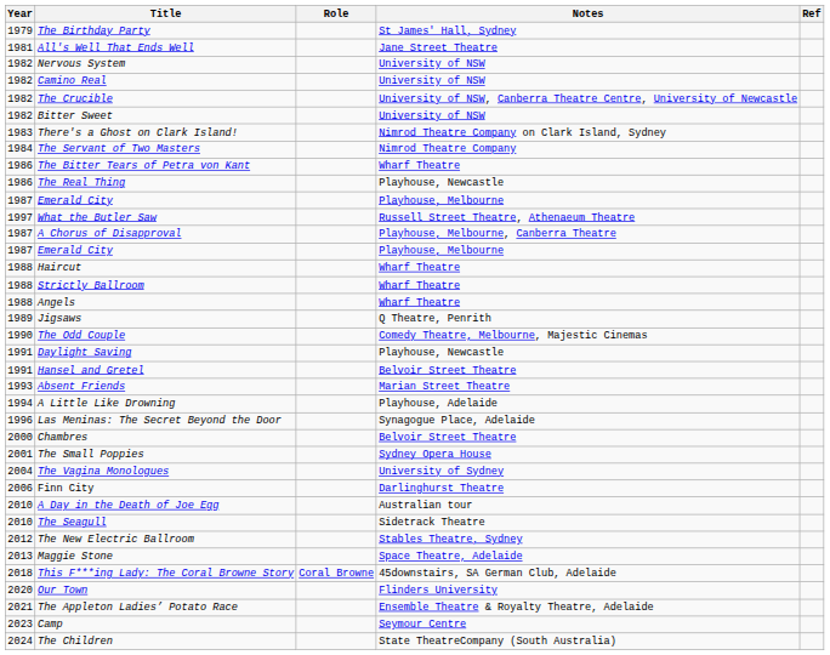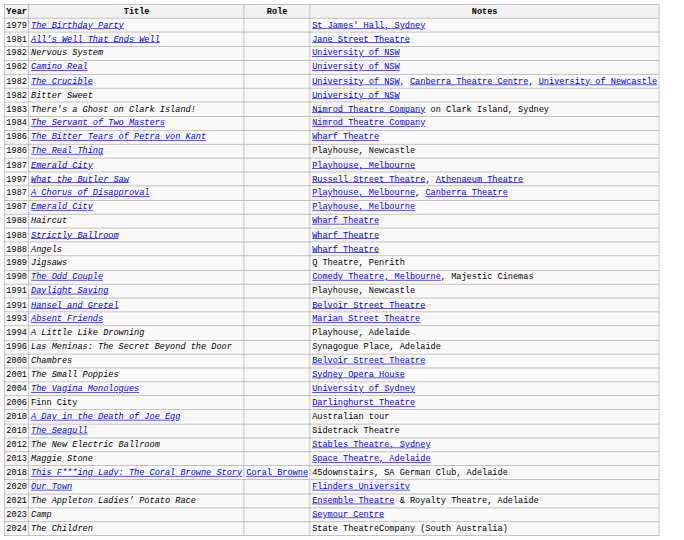 <table class="wikitable sortable">
 <tr>
 <th>Year</th>
 <th>Title</th>
 <th>Role</th>
 <th>Notes</th>
-<th>Ref</th>
 </tr>
 <tr>
 <td>1979</td>
 <td><em><a href='#'>The Birthday Party</a></em></td>
 <td></td>
 <td><a href='#'>St James' Hall, Sydney</a></td>
-<td></td>
 </tr>
 <tr>
 <td>1981</td>
 <td><em><a href='#'>All's Well That Ends Well</a></em></td>
 <td></td>
 <td><a href='#'>Jane Street Theatre</a></td>
-<td></td>
 </tr>
 <tr>
 <td>1982</td>
 <td><em>Nervous System</em></td>
 <td></td>
 <td><a href='#'>University of NSW</a></td>
-<td></td>
 </tr>
 <tr>
 <td>1982</td>
 <td><em><a href='#'>Camino Real</a></em></td>
 <td></td>
 <td><a href='#'>University of NSW</a></td>
-<td></td>
 </tr>
 <tr>
 <td>1982</td>
 <td><em><a href='#'>The Crucible</a></em></td>
 <td></td>
 <td><a href='#'>University of NSW</a>, <a href='#'>Canberra Theatre Centre</a>, <a href='#'>University of Newcastle</a></td>
-<td></td>
 </tr>
 <tr>
 <td>1982</td>
 <td><em>Bitter Sweet</em></td>
 <td></td>
 <td><a href='#'>University of NSW</a></td>
-<td></td>
 </tr>
 <tr>
 <td>1983</td>
 <td><em>There's a Ghost on Clark Island!</em></td>
 <td></td>
 <td><a href='#'>Nimrod Theatre Company</a> on Clark Island, Sydney</td>
-<td></td>
 </tr>
 <tr>
 <td>1984</td>
 <td><em><a href='#'>The Servant of Two Masters</a></em></td>
 <td></td>
 <td><a href='#'>Nimrod Theatre Company</a></td>
-<td></td>
 </tr>
 <tr>
 <td>1986</td>
 <td><em><a href='#'>The Bitter Tears of Petra von Kant</a></em></td>
 <td></td>
 <td><a href='#'>Wharf Theatre</a></td>
-<td></td>
 </tr>
 <tr>
 <td>1986</td>
 <td><em><a href='#'>The Real Thing</a></em></td>
 <td></td>
 <td>Playhouse, Newcastle</td>
-<td></td>
 </tr>
 <tr>
 <td>1987</td>
 <td><em><a href='#'>Emerald City</a></em></td>
 <td></td>
 <td><a href='#'>Playhouse, Melbourne</a></td>
-<td></td>
 </tr>
 <tr>
 <td>1997</td>
 <td><em><a href='#'>What the Butler Saw</a></em></td>
 <td></td>
 <td><a href='#'>Russell Street Theatre</a>, <a href='#'>Athenaeum Theatre</a></td>
-<td></td>
 </tr>
 <tr>
 <td>1987</td>
 <td><em><a href='#'>A Chorus of Disapproval</a></em></td>
 <td></td>
 <td><a href='#'>Playhouse, Melbourne</a>, <a href='#'>Canberra Theatre</a></td>
-<td></td>
 </tr>
 <tr>
 <td>1987</td>
 <td><em><a href='#'>Emerald City</a></em></td>
 <td></td>
 <td><a href='#'>Playhouse, Melbourne</a></td>
-<td></td>
 </tr>
 <tr>
 <td>1988</td>
 <td><em>Haircut</em></td>
 <td></td>
 <td><a href='#'>Wharf Theatre</a></td>
-<td></td>
 </tr>
 <tr>
 <td>1988</td>
 <td><em><a href='#'>Strictly Ballroom</a></em></td>
 <td></td>
 <td><a href='#'>Wharf Theatre</a></td>
-<td></td>
 </tr>
 <tr>
 <td>1988</td>
 <td><em>Angels</em></td>
 <td></td>
 <td><a href='#'>Wharf Theatre</a></td>
-<td></td>
 </tr>
 <tr>
 <td>1989</td>
 <td><em>Jigsaws</em></td>
 <td></td>
 <td>Q Theatre, Penrith</td>
-<td></td>
 </tr>
 <tr>
 <td>1990</td>
 <td><em><a href='#'>The Odd Couple</a></em></td>
 <td></td>
 <td><a href='#'>Comedy Theatre, Melbourne</a>, Majestic Cinemas</td>
-<td></td>
 </tr>
 <tr>
 <td>1991</td>
 <td><em><a href='#'>Daylight Saving</a></em></td>
 <td></td>
 <td>Playhouse, Newcastle</td>
-<td></td>
 </tr>
 <tr>
 <td>1991</td>
 <td><em><a href='#'>Hansel and Gretel</a></em></td>
 <td></td>
 <td><a href='#'>Belvoir Street Theatre</a></td>
-<td></td>
 </tr>
 <tr>
 <td>1993</td>
 <td><em><a href='#'>Absent Friends</a></em></td>
 <td></td>
 <td><a href='#'>Marian Street Theatre</a></td>
-<td></td>
 </tr>
 <tr>
 <td>1994</td>
 <td><em>A Little Like Drowning</em></td>
 <td></td>
 <td>Playhouse, Adelaide</td>
-<td></td>
 </tr>
 <tr>
 <td>1996</td>
 <td><em>Las Meninas: The Secret Beyond the Door</em></td>
 <td></td>
 <td>Synagogue Place, Adelaide</td>
-<td></td>
 </tr>
 <tr>
 <td>2000</td>
 <td><em>Chambres</em></td>
 <td></td>
 <td><a href='#'>Belvoir Street Theatre</a></td>
-<td></td>
 </tr>
 <tr>
 <td>2001</td>
 <td><em>The Small Poppies</em></td>
 <td></td>
 <td><a href='#'>Sydney Opera House</a></td>
-<td></td>
 </tr>
 <tr>
 <td>2004</td>
 <td><em><a href='#'>The Vagina Monologues</a></em></td>
 <td></td>
 <td><a href='#'>University of Sydney</a></td>
-<td></td>
 </tr>
 <tr>
 <td>2006</td>
 <td>Finn City</td>
 <td></td>
 <td><a href='#'>Darlinghurst Theatre</a></td>
-<td></td>
 </tr>
 <tr>
 <td>2010</td>
 <td><em><a href='#'>A Day in the Death of Joe Egg</a></em></td>
 <td></td>
 <td>Australian tour</td>
-<td></td>
 </tr>
 <tr>
 <td>2010</td>
 <td><em><a href='#'>The Seagull</a></em></td>
 <td></td>
 <td>Sidetrack Theatre</td>
-<td></td>
 </tr>
 <tr>
 <td>2012</td>
 <td><em>The New Electric Ballroom</em></td>
 <td></td>
 <td><a href='#'>Stables Theatre, Sydney</a></td>
-<td></td>
 </tr>
 <tr>
 <td>2013</td>
 <td><em>Maggie Stone</em></td>
 <td></td>
 <td><a href='#'>Space Theatre, Adelaide</a></td>
-<td></td>
 </tr>
 <tr>
 <td>2018</td>
 <td><em><a href='#'>This F***ing Lady: The Coral Browne Story</a></em></td>
 <td><a href='#'>Coral Browne</a></td>
 <td>45downstairs, SA German Club, Adelaide</td>
-<td></td>
 </tr>
 <tr>
 <td>2020</td>
 <td><em><a href='#'>Our Town</a></em></td>
 <td></td>
 <td><a href='#'>Flinders University</a></td>
-<td></td>
 </tr>
 <tr>
 <td>2021</td>
 <td><em>The Appleton Ladies’ Potato Race</em></td>
 <td></td>
 <td><a href='#'>Ensemble Theatre</a> & Royalty Theatre, Adelaide</td>
-<td></td>
 </tr>
 <tr>
 <td>2023</td>
 <td><em>Camp</em></td>
 <td></td>
 <td><a href='#'>Seymour Centre</a></td>
-<td></td>
 </tr>
 <tr>
 <td>2024</td>
 <td><em>The Children</em></td>
 <td></td>
 <td>State TheatreCompany (South Australia)</td>
-<td></td>
 </tr>
 </table>
